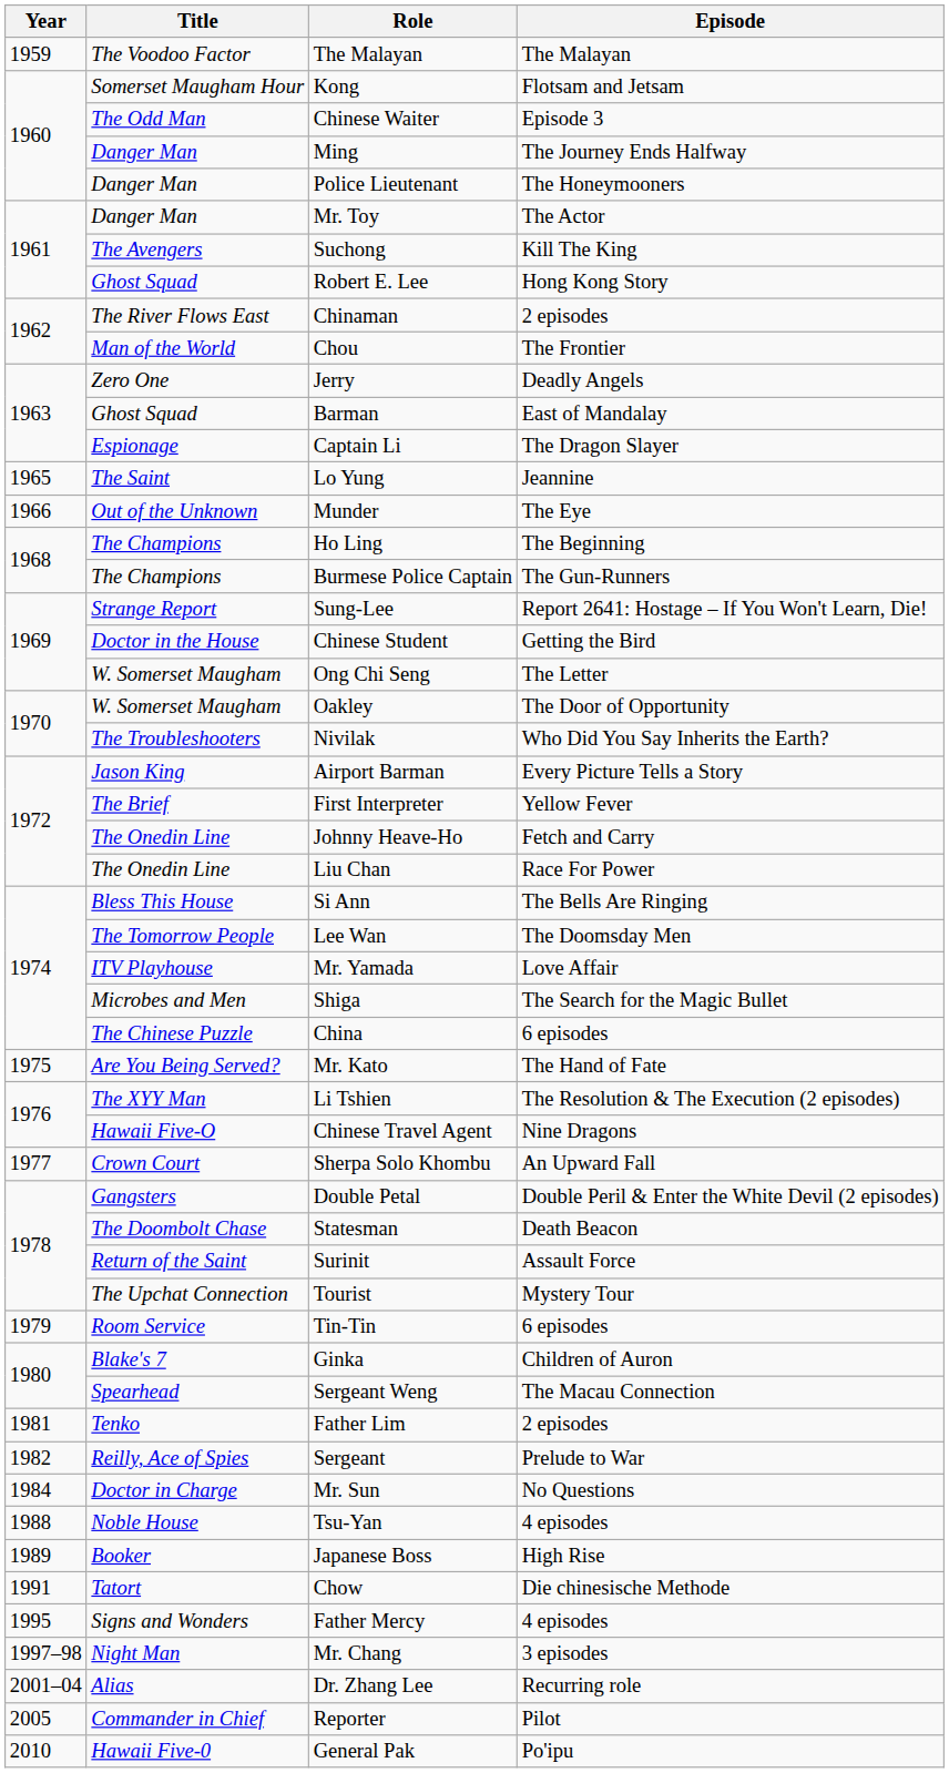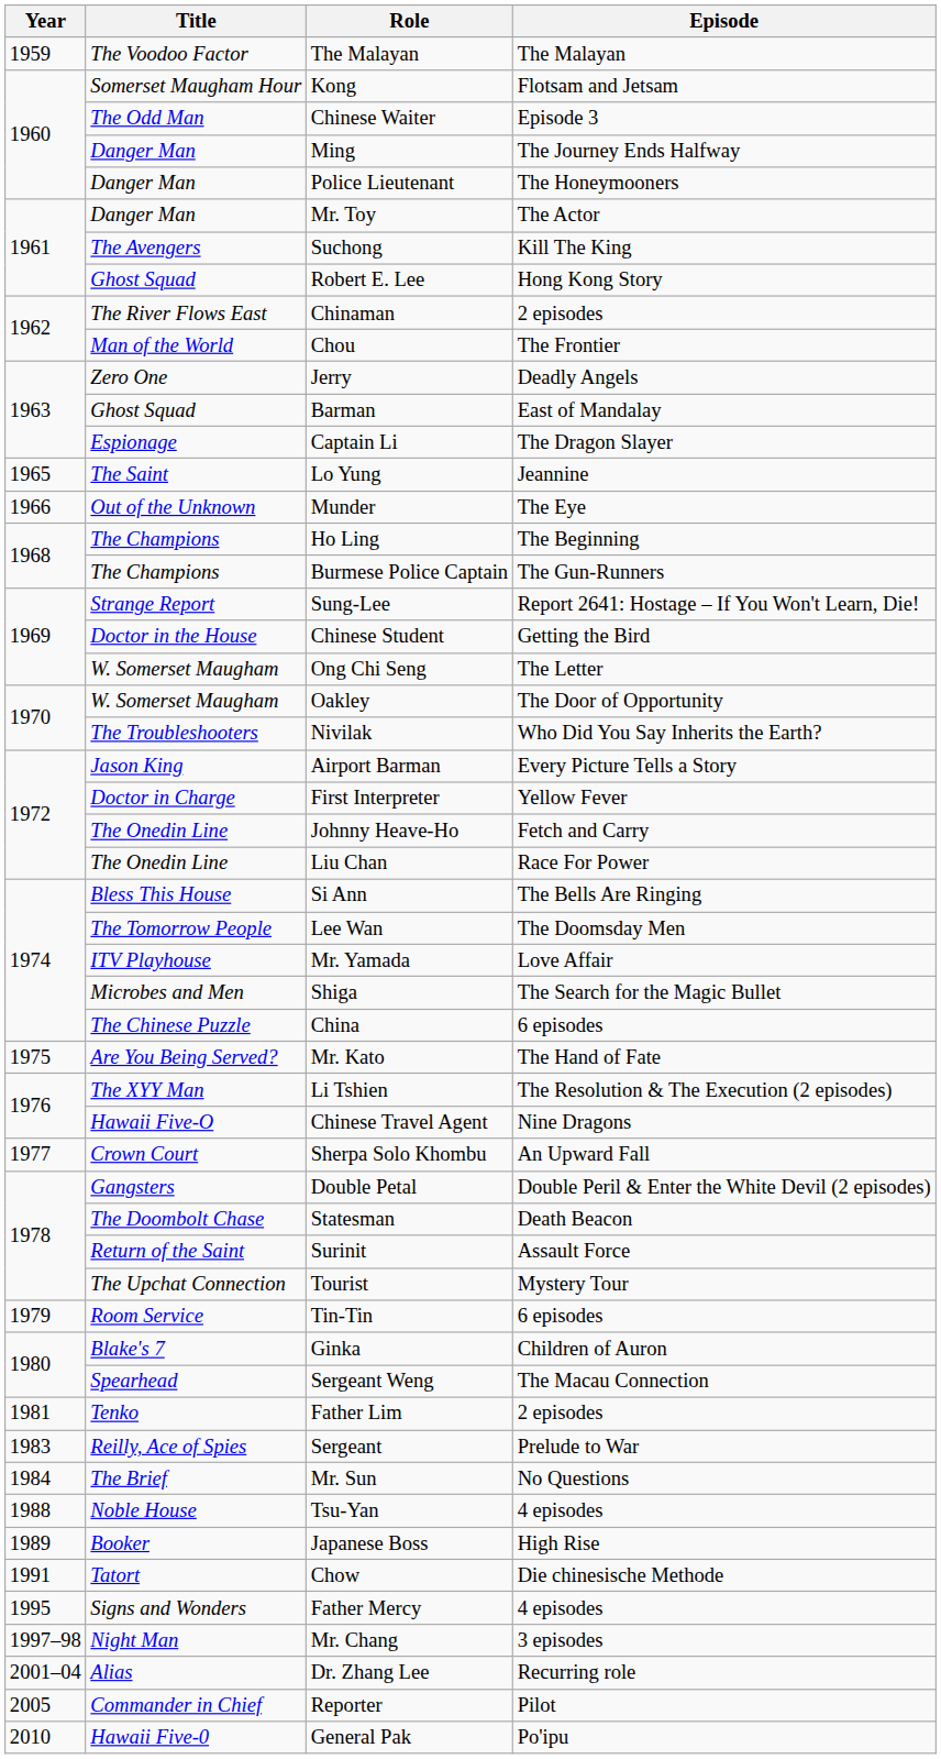 <table class="wikitable sortable">
 <tr>
 <th>Year</th>
 <th>Title</th>
 <th>Role</th>
 <th class="unsortable">Episode</th>
 </tr>
 <tr>
 <td rowspan="1">1959</td>
 <td><em>The Voodoo Factor</em></td>
 <td>The Malayan</td>
 <td>The Malayan</td>
 </tr>
 <tr>
 <td rowspan="4">1960</td>
 <td><em>Somerset Maugham Hour</em></td>
 <td>Kong</td>
 <td>Flotsam and Jetsam</td>
 </tr>
 <tr>
 <td><em><a href='#'>The Odd Man</a></em></td>
 <td>Chinese Waiter</td>
 <td>Episode 3</td>
 </tr>
 <tr>
 <td><em><a href='#'>Danger Man</a></em></td>
 <td>Ming</td>
 <td>The Journey Ends Halfway</td>
 </tr>
 <tr>
 <td><em>Danger Man</em></td>
 <td>Police Lieutenant</td>
 <td>The Honeymooners</td>
 </tr>
 <tr>
 <td rowspan="3">1961</td>
 <td><em>Danger Man</em></td>
 <td>Mr. Toy</td>
 <td>The Actor</td>
 </tr>
 <tr>
 <td><em><a href='#'>The Avengers</a></em></td>
 <td>Suchong</td>
 <td>Kill The King</td>
 </tr>
 <tr>
 <td><em><a href='#'>Ghost Squad</a></em></td>
 <td>Robert E. Lee</td>
 <td>Hong Kong Story</td>
 </tr>
 <tr>
 <td rowspan="2">1962</td>
 <td><em>The River Flows East</em></td>
 <td>Chinaman</td>
 <td>2 episodes</td>
 </tr>
 <tr>
 <td><em><a href='#'>Man of the World</a></em></td>
 <td>Chou</td>
 <td>The Frontier</td>
 </tr>
 <tr>
 <td rowspan="3">1963</td>
 <td><em>Zero One</em></td>
 <td>Jerry</td>
 <td>Deadly Angels</td>
 </tr>
 <tr>
 <td><em>Ghost Squad</em></td>
 <td>Barman</td>
 <td>East of Mandalay</td>
 </tr>
 <tr>
 <td><em><a href='#'>Espionage</a></em></td>
 <td>Captain Li</td>
 <td>The Dragon Slayer</td>
 </tr>
 <tr>
 <td>1965</td>
 <td><em><a href='#'>The Saint</a></em></td>
 <td>Lo Yung</td>
 <td>Jeannine</td>
 </tr>
 <tr>
 <td>1966</td>
 <td><em><a href='#'>Out of the Unknown</a></em></td>
 <td>Munder</td>
 <td>The Eye</td>
 </tr>
 <tr>
 <td rowspan="2">1968</td>
 <td><em><a href='#'>The Champions</a></em></td>
 <td>Ho Ling</td>
 <td>The Beginning</td>
 </tr>
 <tr>
 <td><em>The Champions</em></td>
 <td>Burmese Police Captain</td>
 <td>The Gun-Runners</td>
 </tr>
 <tr>
 <td rowspan="3">1969</td>
 <td><em><a href='#'>Strange Report</a></em></td>
 <td>Sung-Lee</td>
 <td>Report 2641: Hostage – If You Won't Learn, Die!</td>
 </tr>
 <tr>
 <td><em><a href='#'>Doctor in the House</a></em></td>
 <td>Chinese Student</td>
 <td>Getting the Bird</td>
 </tr>
 <tr>
 <td><em>W. Somerset Maugham</em></td>
 <td>Ong Chi Seng</td>
 <td>The Letter</td>
 </tr>
 <tr>
 <td rowspan="2">1970</td>
 <td><em>W. Somerset Maugham</em></td>
 <td>Oakley</td>
 <td>The Door of Opportunity</td>
 </tr>
 <tr>
 <td><em><a href='#'>The Troubleshooters</a></em></td>
 <td>Nivilak</td>
 <td>Who Did You Say Inherits the Earth?</td>
 </tr>
 <tr>
 <td rowspan="4">1972</td>
 <td><em><a href='#'>Jason King</a></em></td>
 <td>Airport Barman</td>
 <td>Every Picture Tells a Story</td>
 </tr>
 <tr>
-<td><em><a href='#'>The Brief</a></em></td>
+<td><em><a href='#'>Doctor in Charge</a></em></td>
 <td>First Interpreter</td>
 <td>Yellow Fever</td>
 </tr>
 <tr>
 <td><em><a href='#'>The Onedin Line</a></em></td>
 <td>Johnny Heave-Ho</td>
 <td>Fetch and Carry</td>
 </tr>
 <tr>
 <td><em>The Onedin Line</em></td>
 <td>Liu Chan</td>
 <td>Race For Power</td>
 </tr>
 <tr>
 <td rowspan="5">1974</td>
 <td><em><a href='#'>Bless This House</a></em></td>
 <td>Si Ann</td>
 <td>The Bells Are Ringing</td>
 </tr>
 <tr>
 <td><em><a href='#'>The Tomorrow People</a></em></td>
 <td>Lee Wan</td>
 <td>The Doomsday Men</td>
 </tr>
 <tr>
 <td><em><a href='#'>ITV Playhouse</a></em></td>
 <td>Mr. Yamada</td>
 <td>Love Affair</td>
 </tr>
 <tr>
 <td><em>Microbes and Men</em></td>
 <td>Shiga</td>
 <td>The Search for the Magic Bullet</td>
 </tr>
 <tr>
 <td><em><a href='#'>The Chinese Puzzle</a></em></td>
 <td>China</td>
 <td>6 episodes</td>
 </tr>
 <tr>
 <td>1975</td>
 <td><em><a href='#'>Are You Being Served?</a></em></td>
 <td>Mr. Kato</td>
 <td>The Hand of Fate</td>
 </tr>
 <tr>
 <td rowspan="2">1976</td>
 <td><em><a href='#'>The XYY Man</a></em></td>
 <td>Li Tshien</td>
 <td>The Resolution & The Execution (2 episodes)</td>
 </tr>
 <tr>
 <td><em><a href='#'>Hawaii Five-O</a></em></td>
 <td>Chinese Travel Agent</td>
 <td>Nine Dragons</td>
 </tr>
 <tr>
 <td>1977</td>
 <td><em><a href='#'>Crown Court</a></em></td>
 <td>Sherpa Solo Khombu</td>
 <td>An Upward Fall</td>
 </tr>
 <tr>
 <td rowspan="4">1978</td>
 <td><em><a href='#'>Gangsters</a></em></td>
 <td>Double Petal</td>
 <td>Double Peril & Enter the White Devil (2 episodes)</td>
 </tr>
 <tr>
 <td><em><a href='#'>The Doombolt Chase</a></em></td>
 <td>Statesman</td>
 <td>Death Beacon</td>
 </tr>
 <tr>
 <td><em><a href='#'>Return of the Saint</a></em></td>
 <td>Surinit</td>
 <td>Assault Force</td>
 </tr>
 <tr>
 <td><em>The Upchat Connection</em></td>
 <td>Tourist</td>
 <td>Mystery Tour</td>
 </tr>
 <tr>
 <td>1979</td>
 <td><em><a href='#'>Room Service</a></em></td>
 <td>Tin-Tin</td>
 <td>6 episodes</td>
 </tr>
 <tr>
 <td rowspan="2">1980</td>
 <td><em><a href='#'>Blake's 7</a></em></td>
 <td>Ginka</td>
 <td>Children of Auron</td>
 </tr>
 <tr>
 <td><em><a href='#'>Spearhead</a></em></td>
 <td>Sergeant Weng</td>
 <td>The Macau Connection</td>
 </tr>
 <tr>
 <td>1981</td>
 <td><em><a href='#'>Tenko</a></em></td>
 <td>Father Lim</td>
 <td>2 episodes</td>
 </tr>
 <tr>
-<td>1982</td>
+<td>1983</td>
 <td><em><a href='#'>Reilly, Ace of Spies</a></em></td>
 <td>Sergeant</td>
 <td>Prelude to War</td>
 </tr>
 <tr>
 <td>1984</td>
-<td><em><a href='#'>Doctor in Charge</a></em></td>
+<td><em><a href='#'>The Brief</a></em></td>
 <td>Mr. Sun</td>
 <td>No Questions</td>
 </tr>
 <tr>
 <td>1988</td>
 <td><em><a href='#'>Noble House</a></em></td>
 <td>Tsu-Yan</td>
 <td>4 episodes</td>
 </tr>
 <tr>
 <td>1989</td>
 <td><em><a href='#'>Booker</a></em></td>
 <td>Japanese Boss</td>
 <td>High Rise</td>
 </tr>
 <tr>
 <td>1991</td>
 <td><em><a href='#'>Tatort</a></em></td>
 <td>Chow</td>
 <td>Die chinesische Methode</td>
 </tr>
 <tr>
 <td>1995</td>
 <td><em>Signs and Wonders</em></td>
 <td>Father Mercy</td>
 <td>4 episodes</td>
 </tr>
 <tr>
 <td>1997–98</td>
 <td><a href='#'><em>Night Man</em></a></td>
 <td>Mr. Chang</td>
 <td>3 episodes</td>
 </tr>
 <tr>
 <td>2001–04</td>
 <td><em><a href='#'>Alias</a></em></td>
 <td>Dr. Zhang Lee</td>
 <td>Recurring role</td>
 </tr>
 <tr>
 <td>2005</td>
 <td><em><a href='#'>Commander in Chief</a></em></td>
 <td>Reporter</td>
 <td>Pilot</td>
 </tr>
 <tr>
 <td>2010</td>
 <td><em><a href='#'>Hawaii Five-0</a></em></td>
 <td>General Pak</td>
 <td>Po'ipu</td>
 </tr>
 </table>
